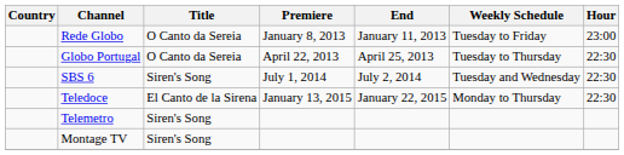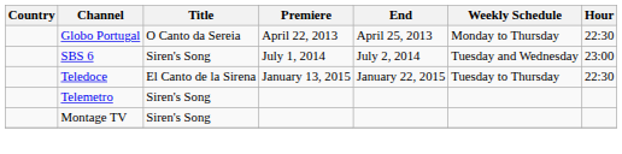 <table class="wikitable">
 <tr>
 <th>Country</th>
 <th>Channel</th>
 <th>Title</th>
 <th>Premiere</th>
 <th>End</th>
 <th>Weekly Schedule</th>
 <th>Hour</th>
 </tr>
 <tr>
 <td></td>
-<td><a href='#'>Rede Globo</a></td>
-<td>O Canto da Sereia</td>
-<td>January 8, 2013</td>
-<td>January 11, 2013</td>
-<td>Tuesday to Friday</td>
-<td>23:00</td>
-</tr>
-<tr>
-<td></td>
 <td><a href='#'>Globo Portugal</a></td>
 <td>O Canto da Sereia</td>
 <td>April 22, 2013</td>
 <td>April 25, 2013</td>
-<td>Tuesday to Thursday</td>
+<td>Monday to Thursday</td>
 <td>22:30</td>
 </tr>
 <tr>
 <td></td>
 <td><a href='#'>SBS 6</a></td>
 <td>Siren's Song</td>
 <td>July 1, 2014</td>
 <td>July 2, 2014</td>
 <td>Tuesday and Wednesday</td>
-<td>22:30</td>
+<td>23:00</td>
 </tr>
 <tr>
 <td></td>
 <td><a href='#'>Teledoce</a></td>
 <td>El Canto de la Sirena</td>
 <td>January 13, 2015</td>
 <td>January 22, 2015</td>
-<td>Monday to Thursday</td>
+<td>Tuesday to Thursday</td>
 <td>22:30</td>
 </tr>
 <tr>
 <td></td>
 <td><a href='#'>Telemetro</a></td>
 <td>Siren's Song</td>
 <td></td>
 <td></td>
 <td></td>
 <td></td>
 </tr>
 <tr>
 <td></td>
 <td>Montage TV</td>
 <td>Siren's Song</td>
 <td></td>
 <td></td>
 <td></td>
 <td></td>
 </tr>
 <tr>
 </tr>
 </table>
